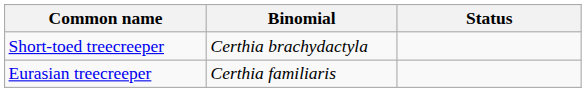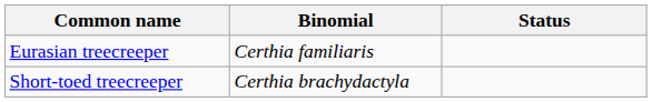 <table width=60% class="wikitable">
 <tr>
 <th width=35%>Common name</th>
 <th width=33%>Binomial</th>
 <th width=32%>Status</th>
 </tr>
 <tr>
+<td><a href='#'>Eurasian treecreeper</a></td>
+<td><em>Certhia familiaris</em></td>
+<td></td>
+</tr>
+<tr>
 <td><a href='#'>Short-toed treecreeper</a></td>
 <td><em>Certhia brachydactyla</em></td>
 <td></td>
 </tr>
-<tr>
-<td><a href='#'>Eurasian treecreeper</a></td>
-<td><em>Certhia familiaris</em></td>
-<td></td>
-</tr>
 </table>
